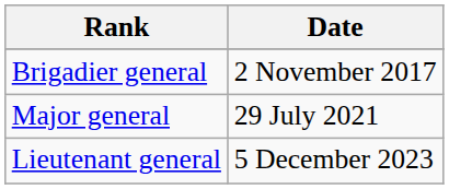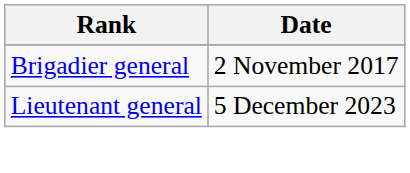 <table class="wikitable">
 <tr>
 <th>Rank</th>
 <th>Date</th>
 </tr>
 <tr>
 </tr>
 <tr>
 <td> <a href='#'>Brigadier general</a></td>
 <td>2 November 2017</td>
 </tr>
 <tr>
-<td> <a href='#'>Major general</a></td>
-<td>29 July 2021</td>
-</tr>
-<tr>
 <td> <a href='#'>Lieutenant general</a></td>
 <td>5 December 2023</td>
 </tr>
 </table>
